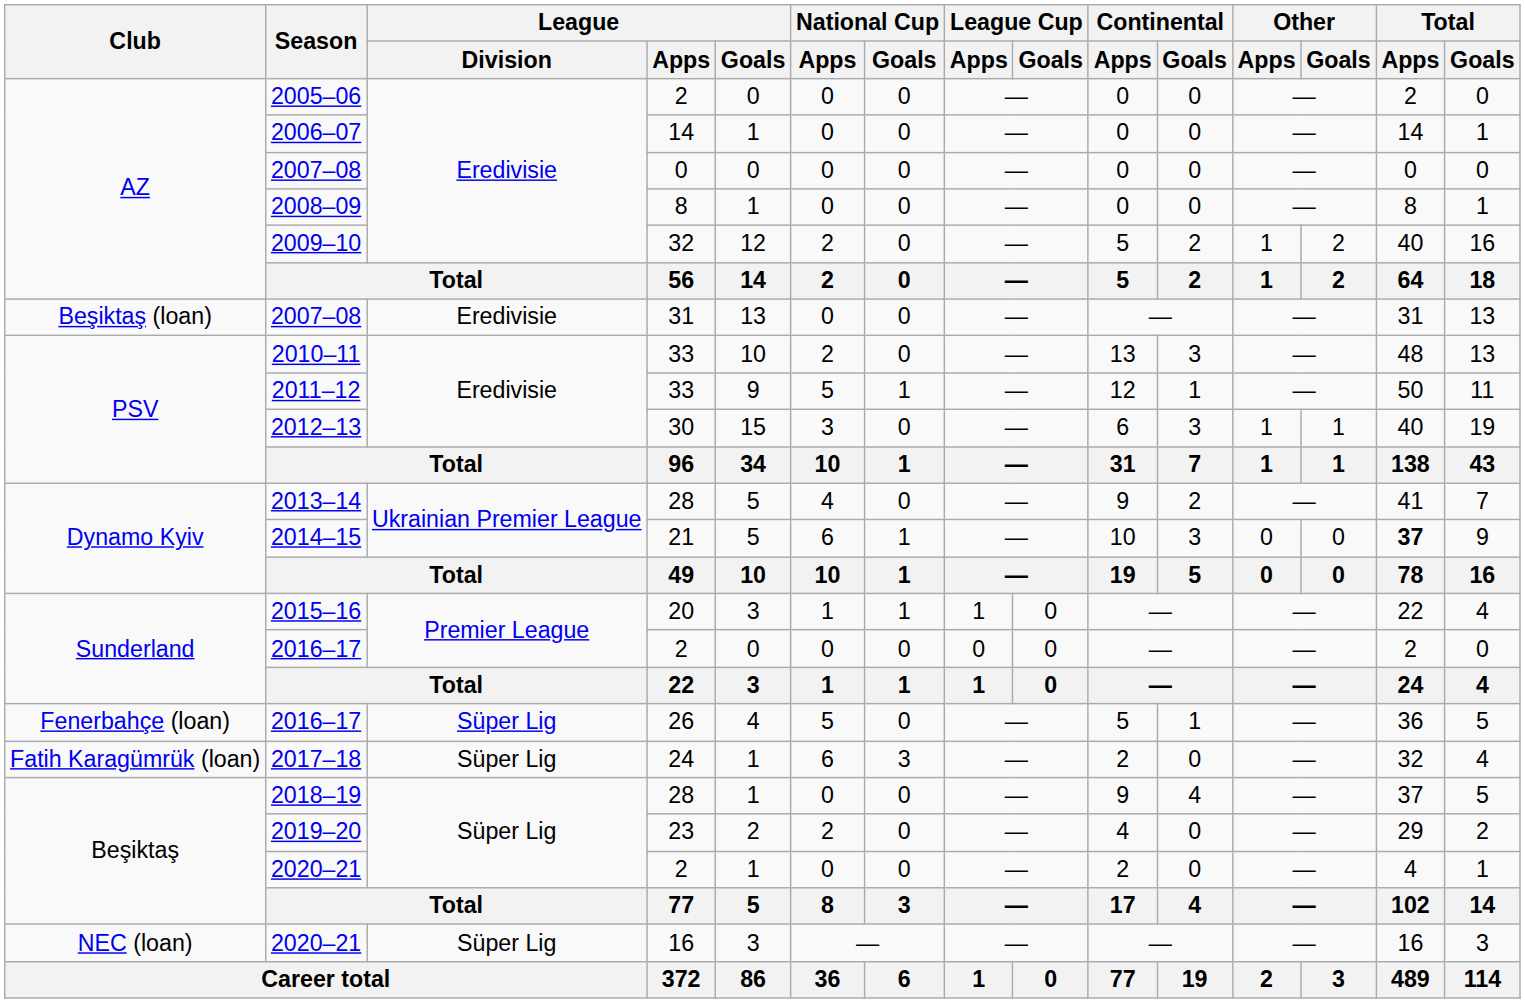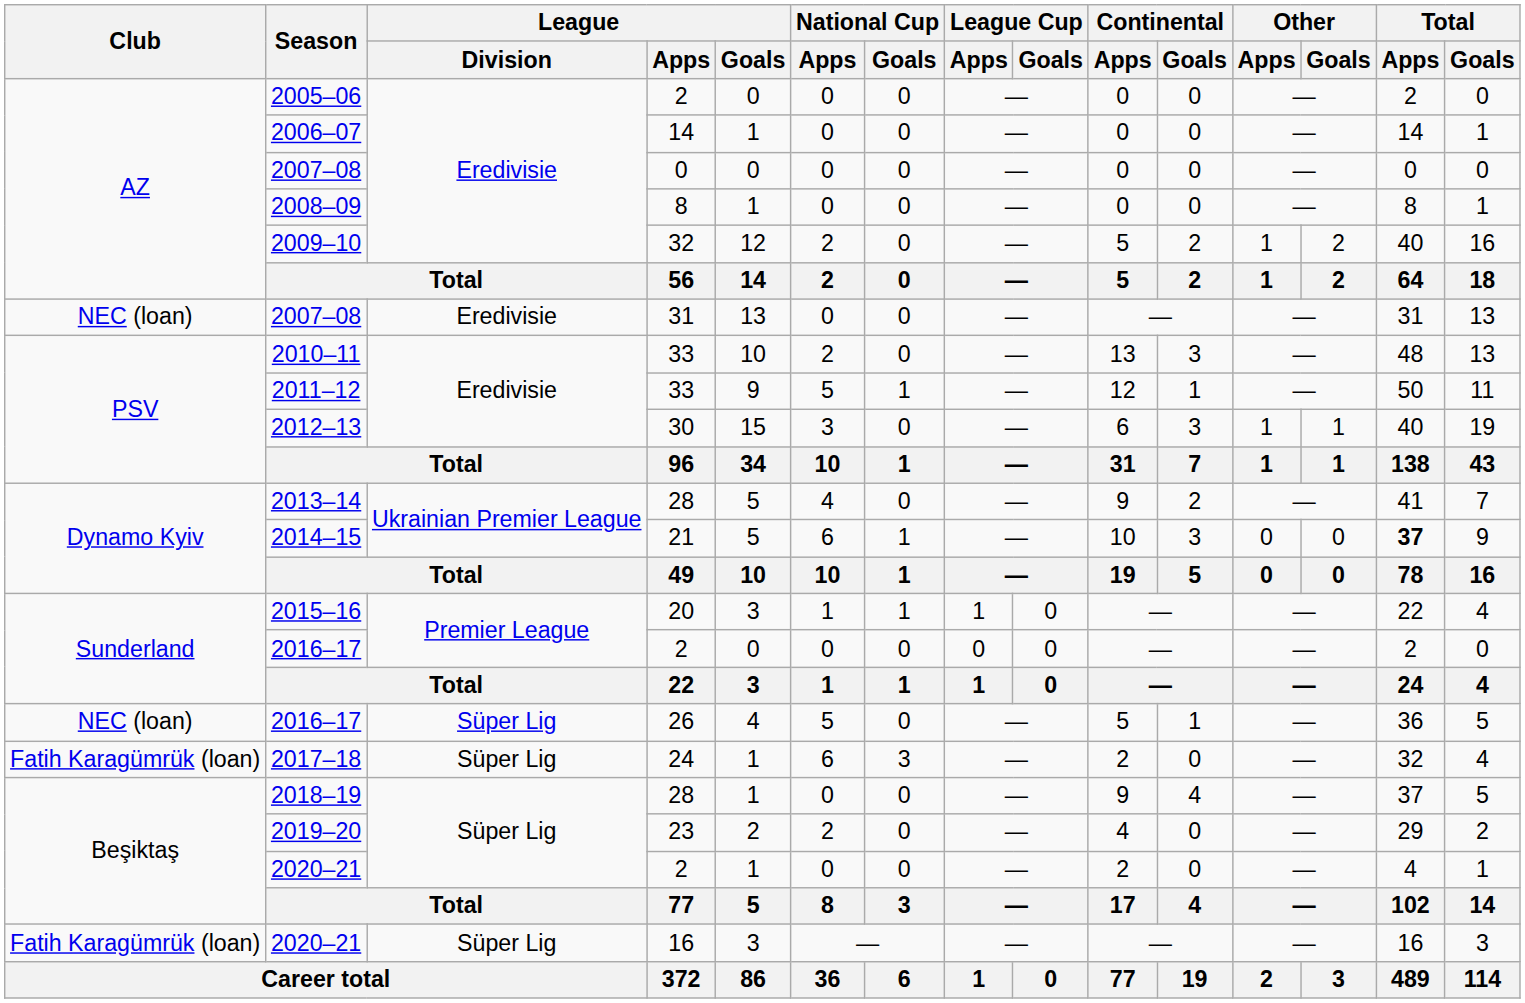 <table class="wikitable" style="text-align: center;">
 <tr>
 <th rowspan=2>Club</th>
 <th rowspan=2>Season</th>
 <th colspan=3>League</th>
 <th colspan=2>National Cup</th>
 <th colspan=2>League Cup</th>
 <th colspan=2>Continental</th>
 <th colspan=2>Other</th>
 <th colspan=2>Total</th>
 </tr>
 <tr>
 <th>Division</th>
 <th>Apps</th>
 <th>Goals</th>
 <th>Apps</th>
 <th>Goals</th>
 <th>Apps</th>
 <th>Goals</th>
 <th>Apps</th>
 <th>Goals</th>
 <th>Apps</th>
 <th>Goals</th>
 <th>Apps</th>
 <th>Goals</th>
 </tr>
 <tr>
 <td rowspan=6><a href='#'>AZ</a></td>
 <td><a href='#'>2005–06</a></td>
 <td rowspan="5"><a href='#'>Eredivisie</a></td>
 <td>2</td>
 <td>0</td>
 <td>0</td>
 <td>0</td>
 <td colspan=2>—</td>
 <td>0</td>
 <td>0</td>
 <td colspan=2>—</td>
 <td>2</td>
 <td>0</td>
 </tr>
 <tr>
 <td><a href='#'>2006–07</a></td>
 <td>14</td>
 <td>1</td>
 <td>0</td>
 <td>0</td>
 <td colspan=2>—</td>
 <td>0</td>
 <td>0</td>
 <td colspan=2>—</td>
 <td>14</td>
 <td>1</td>
 </tr>
 <tr>
 <td><a href='#'>2007–08</a></td>
 <td>0</td>
 <td>0</td>
 <td>0</td>
 <td>0</td>
 <td colspan=2>—</td>
 <td>0</td>
 <td>0</td>
 <td colspan=2>—</td>
 <td>0</td>
 <td>0</td>
 </tr>
 <tr>
 <td><a href='#'>2008–09</a></td>
 <td>8</td>
 <td>1</td>
 <td>0</td>
 <td>0</td>
 <td colspan=2>—</td>
 <td>0</td>
 <td>0</td>
 <td colspan=2>—</td>
 <td>8</td>
 <td>1</td>
 </tr>
 <tr>
 <td><a href='#'>2009–10</a></td>
 <td>32</td>
 <td>12</td>
 <td>2</td>
 <td>0</td>
 <td colspan=2>—</td>
 <td>5</td>
 <td>2</td>
 <td>1</td>
 <td>2</td>
 <td>40</td>
 <td>16</td>
 </tr>
 <tr>
 <th colspan=2>Total</th>
 <th>56</th>
 <th>14</th>
 <th>2</th>
 <th>0</th>
 <th colspan=2>—</th>
 <th>5</th>
 <th>2</th>
 <th>1</th>
 <th>2</th>
 <th>64</th>
 <th>18</th>
 </tr>
 <tr>
-<td><a href='#'>Beşiktaş</a> (loan)</td>
+<td><a href='#'>NEC</a> (loan)</td>
 <td><a href='#'>2007–08</a></td>
 <td>Eredivisie</td>
 <td>31</td>
 <td>13</td>
 <td>0</td>
 <td>0</td>
 <td colspan=2>—</td>
 <td colspan=2>—</td>
 <td colspan=2>—</td>
 <td>31</td>
 <td>13</td>
 </tr>
 <tr>
 <td rowspan=4><a href='#'>PSV</a></td>
 <td><a href='#'>2010–11</a></td>
 <td rowspan="3">Eredivisie</td>
 <td>33</td>
 <td>10</td>
 <td>2</td>
 <td>0</td>
 <td colspan=2>—</td>
 <td>13</td>
 <td>3</td>
 <td colspan=2>—</td>
 <td>48</td>
 <td>13</td>
 </tr>
 <tr>
 <td><a href='#'>2011–12</a></td>
 <td>33</td>
 <td>9</td>
 <td>5</td>
 <td>1</td>
 <td colspan=2>—</td>
 <td>12</td>
 <td>1</td>
 <td colspan=2>—</td>
 <td>50</td>
 <td>11</td>
 </tr>
 <tr>
 <td><a href='#'>2012–13</a></td>
 <td>30</td>
 <td>15</td>
 <td>3</td>
 <td>0</td>
 <td colspan=2>—</td>
 <td>6</td>
 <td>3</td>
 <td>1</td>
 <td>1</td>
 <td>40</td>
 <td>19</td>
 </tr>
 <tr>
 <th colspan="2">Total</th>
 <th>96</th>
 <th>34</th>
 <th>10</th>
 <th>1</th>
 <th colspan=2>—</th>
 <th>31</th>
 <th>7</th>
 <th>1</th>
 <th>1</th>
 <th>138</th>
 <th>43</th>
 </tr>
 <tr>
 <td rowspan=3><a href='#'>Dynamo Kyiv</a></td>
 <td><a href='#'>2013–14</a></td>
 <td rowspan="2"><a href='#'>Ukrainian Premier League</a></td>
 <td>28</td>
 <td>5</td>
 <td>4</td>
 <td>0</td>
 <td colspan=2>—</td>
 <td>9</td>
 <td>2</td>
 <td colspan="2">—</td>
 <td>41</td>
 <td>7</td>
 </tr>
 <tr>
 <td><a href='#'>2014–15</a></td>
 <td>21</td>
 <td>5</td>
 <td>6</td>
 <td>1</td>
 <td colspan=2>—</td>
 <td>10</td>
 <td>3</td>
 <td>0</td>
 <td>0</td>
 <td><strong>37</strong></td>
 <td>9</td>
 </tr>
 <tr>
 <th colspan="2">Total</th>
 <th>49</th>
 <th>10</th>
 <th>10</th>
 <th>1</th>
 <th colspan=2>—</th>
 <th>19</th>
 <th>5</th>
 <th>0</th>
 <th>0</th>
 <th>78</th>
 <th>16</th>
 </tr>
 <tr>
 <td rowspan=3><a href='#'>Sunderland</a></td>
 <td><a href='#'>2015–16</a></td>
 <td rowspan="2"><a href='#'>Premier League</a></td>
 <td>20</td>
 <td>3</td>
 <td>1</td>
 <td>1</td>
 <td>1</td>
 <td>0</td>
 <td colspan=2>—</td>
 <td colspan="2">—</td>
 <td>22</td>
 <td>4</td>
 </tr>
 <tr>
 <td><a href='#'>2016–17</a></td>
 <td>2</td>
 <td>0</td>
 <td>0</td>
 <td>0</td>
 <td>0</td>
 <td>0</td>
 <td colspan=2>—</td>
 <td colspan="2">—</td>
 <td>2</td>
 <td>0</td>
 </tr>
 <tr>
 <th colspan=2>Total</th>
 <th>22</th>
 <th>3</th>
 <th>1</th>
 <th>1</th>
 <th>1</th>
 <th>0</th>
 <th colspan=2>—</th>
 <th colspan="2">—</th>
 <th>24</th>
 <th>4</th>
 </tr>
 <tr>
-<td><a href='#'>Fenerbahçe</a> (loan)</td>
+<td><a href='#'>NEC</a> (loan)</td>
 <td><a href='#'>2016–17</a></td>
 <td><a href='#'>Süper Lig</a></td>
 <td>26</td>
 <td>4</td>
 <td>5</td>
 <td>0</td>
 <td colspan=2>—</td>
 <td>5</td>
 <td>1</td>
 <td colspan="2">—</td>
 <td>36</td>
 <td>5</td>
 </tr>
 <tr>
 <td><a href='#'>Fatih Karagümrük</a> (loan)</td>
 <td><a href='#'>2017–18</a></td>
 <td>Süper Lig</td>
 <td>24</td>
 <td>1</td>
 <td>6</td>
 <td>3</td>
 <td colspan=2>—</td>
 <td>2</td>
 <td>0</td>
 <td colspan=2>—</td>
 <td>32</td>
 <td>4</td>
 </tr>
 <tr>
 <td rowspan="4">Beşiktaş</td>
 <td><a href='#'>2018–19</a></td>
 <td rowspan="3">Süper Lig</td>
 <td>28</td>
 <td>1</td>
 <td>0</td>
 <td>0</td>
 <td colspan="2">—</td>
 <td>9</td>
 <td>4</td>
 <td colspan="2">—</td>
 <td>37</td>
 <td>5</td>
 </tr>
 <tr>
 <td><a href='#'>2019–20</a></td>
 <td>23</td>
 <td>2</td>
 <td>2</td>
 <td>0</td>
 <td colspan=2>—</td>
 <td>4</td>
 <td>0</td>
 <td colspan="2">—</td>
 <td>29</td>
 <td>2</td>
 </tr>
 <tr>
 <td><a href='#'>2020–21</a></td>
 <td>2</td>
 <td>1</td>
 <td>0</td>
 <td>0</td>
 <td colspan=2>—</td>
 <td>2</td>
 <td>0</td>
 <td colspan="2">—</td>
 <td>4</td>
 <td>1</td>
 </tr>
 <tr>
 <th colspan="2">Total</th>
 <th>77</th>
 <th>5</th>
 <th>8</th>
 <th>3</th>
 <th colspan=2>—</th>
 <th>17</th>
 <th>4</th>
 <th colspan="2">—</th>
 <th>102</th>
 <th>14</th>
 </tr>
 <tr>
-<td><a href='#'>NEC</a> (loan)</td>
+<td><a href='#'>Fatih Karagümrük</a> (loan)</td>
 <td><a href='#'>2020–21</a></td>
 <td>Süper Lig</td>
 <td>16</td>
 <td>3</td>
 <td colspan=2>—</td>
 <td colspan=2>—</td>
 <td colspan=2>—</td>
 <td colspan=2>—</td>
 <td>16</td>
 <td>3</td>
 </tr>
 <tr>
 <th colspan="3">Career total</th>
 <th>372</th>
 <th>86</th>
 <th>36</th>
 <th>6</th>
 <th>1</th>
 <th>0</th>
 <th>77</th>
 <th>19</th>
 <th>2</th>
 <th>3</th>
 <th>489</th>
 <th>114</th>
 </tr>
 </table>
